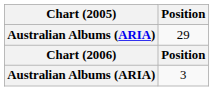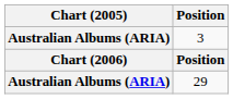 <table class="wikitable sortable plainrowheaders" style="text-align:center;">
 <tr>
 <th scope="col">Chart (2005)</th>
 <th scope="col">Position</th>
 </tr>
 <tr>
-<th scope="row">Australian Albums (<a href='#'>ARIA</a>)</th>
-<td>29</td>
+<th scope="row">Australian Albums (ARIA)</th>
+<td>3</td>
 </tr>
 <tr>
 <th scope="col">Chart (2006)</th>
 <th scope="col">Position</th>
 </tr>
 <tr>
-<th scope="row">Australian Albums (ARIA)</th>
-<td>3</td>
+<th scope="row">Australian Albums (<a href='#'>ARIA</a>)</th>
+<td>29</td>
 </tr>
 </table>
